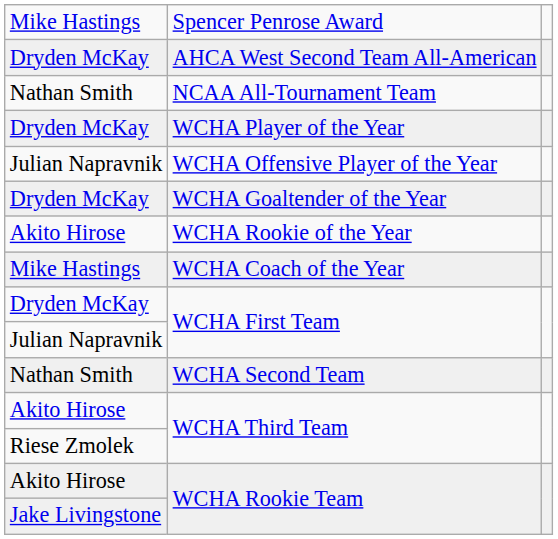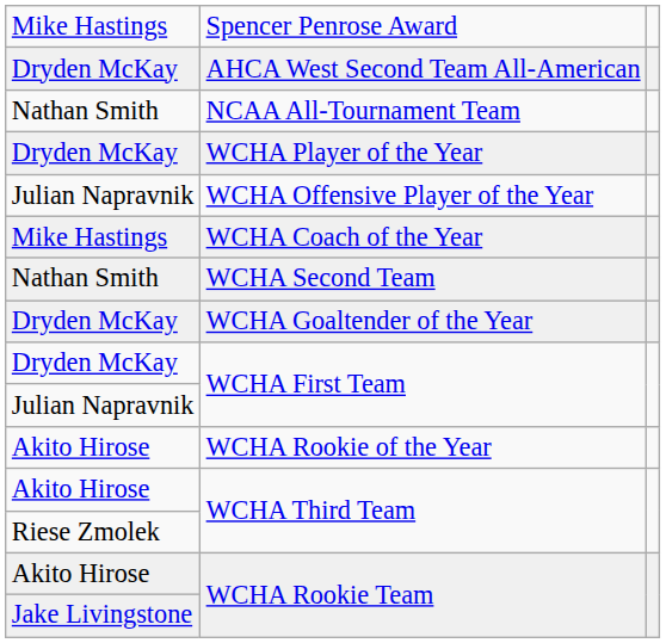 <table class="wikitable">
 <tr>
 <td><a href='#'>Mike Hastings</a></td>
 <td><a href='#'>Spencer Penrose Award</a></td>
 <td></td>
 </tr>
 <tr bgcolor=f0f0f0>
 <td><a href='#'>Dryden McKay</a></td>
 <td><a href='#'>AHCA West Second Team All-American</a></td>
 <td></td>
 </tr>
 <tr>
 <td>Nathan Smith</td>
 <td><a href='#'>NCAA All-Tournament Team</a></td>
 <td></td>
 </tr>
 <tr bgcolor=f0f0f0>
 <td><a href='#'>Dryden McKay</a></td>
 <td><a href='#'>WCHA Player of the Year</a></td>
 <td></td>
 </tr>
 <tr>
 <td>Julian Napravnik</td>
 <td><a href='#'>WCHA Offensive Player of the Year</a></td>
 <td></td>
 </tr>
 <tr bgcolor=f0f0f0>
-<td><a href='#'>Dryden McKay</a></td>
-<td><a href='#'>WCHA Goaltender of the Year</a></td>
-<td></td>
-</tr>
-<tr>
-<td><a href='#'>Akito Hirose</a></td>
-<td><a href='#'>WCHA Rookie of the Year</a></td>
+<td><a href='#'>Mike Hastings</a></td>
+<td><a href='#'>WCHA Coach of the Year</a></td>
 <td></td>
 </tr>
 <tr bgcolor=f0f0f0>
-<td><a href='#'>Mike Hastings</a></td>
-<td><a href='#'>WCHA Coach of the Year</a></td>
+<td>Nathan Smith</td>
+<td><a href='#'>WCHA Second Team</a></td>
+<td></td>
+</tr>
+<tr bgcolor=f0f0f0>
+<td><a href='#'>Dryden McKay</a></td>
+<td><a href='#'>WCHA Goaltender of the Year</a></td>
 <td></td>
 </tr>
 <tr>
 <td><a href='#'>Dryden McKay</a></td>
 <td rowspan=2><a href='#'>WCHA First Team</a></td>
 <td rowspan=2></td>
 </tr>
 <tr>
 <td>Julian Napravnik</td>
 </tr>
-<tr bgcolor=f0f0f0>
-<td>Nathan Smith</td>
-<td><a href='#'>WCHA Second Team</a></td>
+<tr>
+<td><a href='#'>Akito Hirose</a></td>
+<td><a href='#'>WCHA Rookie of the Year</a></td>
 <td></td>
 </tr>
 <tr>
 <td><a href='#'>Akito Hirose</a></td>
 <td rowspan=2><a href='#'>WCHA Third Team</a></td>
 <td rowspan=2></td>
 </tr>
 <tr>
 <td>Riese Zmolek</td>
 </tr>
 <tr bgcolor=f0f0f0>
 <td>Akito Hirose</td>
 <td rowspan=2><a href='#'>WCHA Rookie Team</a></td>
 <td rowspan=2></td>
 </tr>
 <tr bgcolor=f0f0f0>
 <td><a href='#'>Jake Livingstone</a></td>
 </tr>
 </table>
